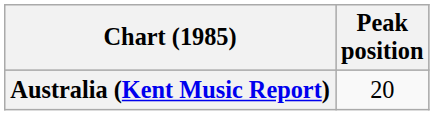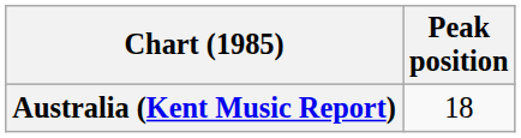 <table class="wikitable sortable plainrowheaders" style="text-align:center">
 <tr>
 <th>Chart (1985)</th>
 <th>Peak<br>position</th>
 </tr>
 <tr>
 <th scope="row">Australia (<a href='#'>Kent Music Report</a>)</th>
-<td>20</td>
+<td>18</td>
 </tr>
 </table>
